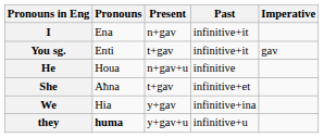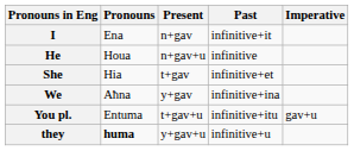 <table class="wikitable">
 <tr>
 <th>Pronouns in Eng</th>
 <th>Pronouns</th>
 <th>Present</th>
 <th>Past</th>
 <th>Imperative</th>
 </tr>
 <tr>
 <th>I</th>
 <td>Ena</td>
 <td>n+gav</td>
 <td>infinitive+it</td>
 <td></td>
 </tr>
 <tr>
-<th>You sg.</th>
-<td>Enti</td>
-<td>t+gav</td>
-<td>infinitive+it</td>
-<td>gav</td>
-</tr>
-<tr>
 <th>He</th>
 <td>Houa</td>
 <td>n+gav+u</td>
 <td>infinitive</td>
 <td></td>
 </tr>
 <tr>
 <th>She</th>
-<td>Aħna</td>
+<td>Hia</td>
 <td>t+gav</td>
 <td>infinitive+et</td>
 <td></td>
 </tr>
 <tr>
 <th>We</th>
-<td>Hia</td>
+<td>Aħna</td>
 <td>y+gav</td>
 <td>infinitive+ina</td>
 <td></td>
+</tr>
+<tr>
+<th>You pl.</th>
+<td>Entuma</td>
+<td>t+gav+u</td>
+<td>infinitive+itu</td>
+<td>gav+u</td>
 </tr>
 <tr>
 <th>they</th>
 <td><strong>huma</strong></td>
 <td>y+gav+u</td>
 <td>infinitive+u</td>
 <td></td>
 </tr>
 </table>
